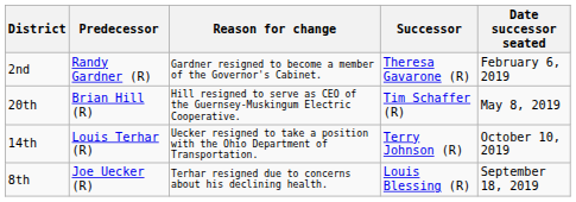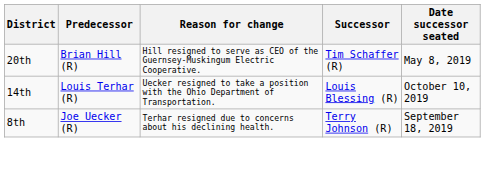 <table class="wikitable sortable">
 <tr>
 <th>District</th>
 <th>Predecessor</th>
 <th>Reason for change</th>
 <th>Successor</th>
 <th>Date successor<br>seated</th>
-</tr>
-<tr>
-<td>2nd</td>
-<td><a href='#'>Randy Gardner</a> (R)</td>
-<td style="font-size:80%">Gardner resigned to become a member of the Governor's Cabinet.</td>
-<td><a href='#'>Theresa Gavarone</a> (R)</td>
-<td>February 6, 2019</td>
 </tr>
 <tr>
 <td>20th</td>
 <td><a href='#'>Brian Hill</a> (R)</td>
 <td style="font-size:80%">Hill resigned to serve as CEO of the Guernsey-Muskingum Electric Cooperative.</td>
 <td><a href='#'>Tim Schaffer</a> (R)</td>
 <td>May 8, 2019</td>
 </tr>
 <tr>
 <td>14th</td>
 <td><a href='#'>Louis Terhar</a> (R)</td>
 <td style="font-size:80%">Uecker resigned to take a position with the Ohio Department of Transportation.</td>
-<td><a href='#'>Terry Johnson</a> (R)</td>
+<td><a href='#'>Louis Blessing</a> (R)</td>
 <td>October 10, 2019</td>
 </tr>
 <tr>
 <td>8th</td>
 <td><a href='#'>Joe Uecker</a> (R)</td>
 <td style="font-size:80%">Terhar resigned due to concerns about his declining health.</td>
-<td><a href='#'>Louis Blessing</a> (R)</td>
+<td><a href='#'>Terry Johnson</a> (R)</td>
 <td>September 18, 2019</td>
 </tr>
 </table>
